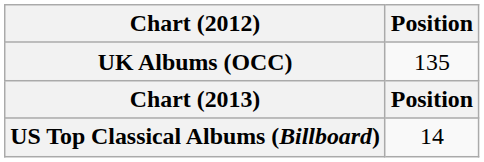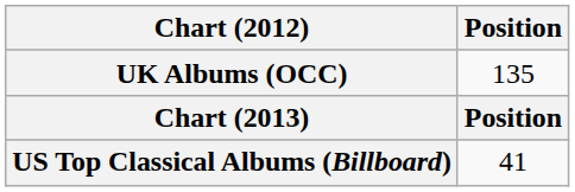 <table class="wikitable plainrowheaders" style="text-align:center">
 <tr>
 <th scope="col">Chart (2012)</th>
 <th scope="col">Position</th>
 </tr>
 <tr>
 <th scope="row">UK Albums (OCC)</th>
 <td>135</td>
 </tr>
 <tr>
 <th scope="col">Chart (2013)</th>
 <th scope="col">Position</th>
 </tr>
 <tr>
 <th scope="row">US Top Classical Albums (<em>Billboard</em>)</th>
-<td>14</td>
+<td>41</td>
 </tr>
 </table>
